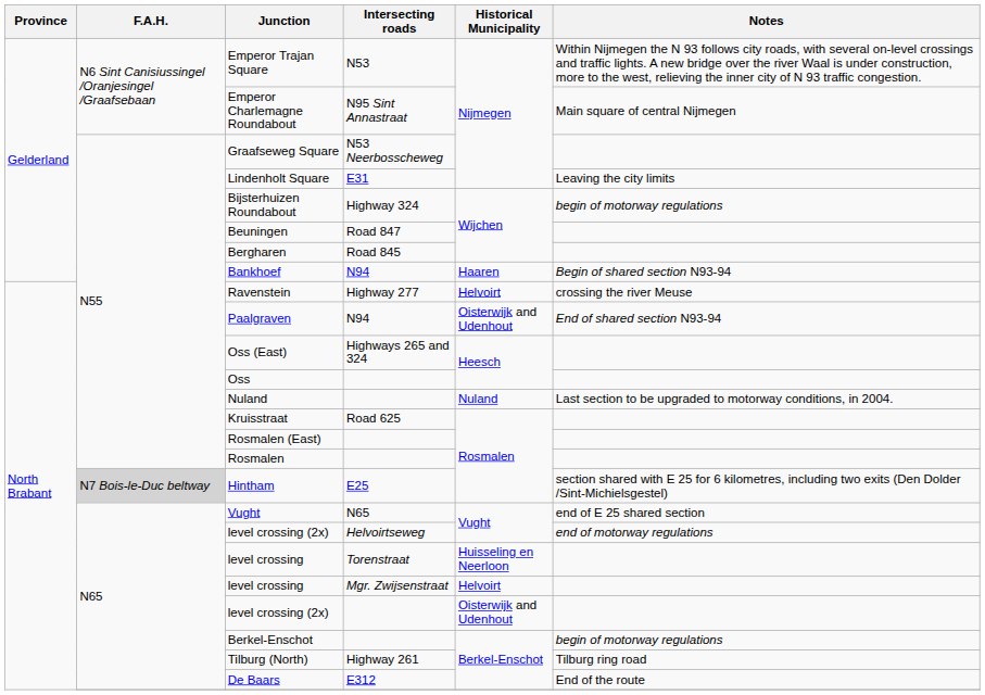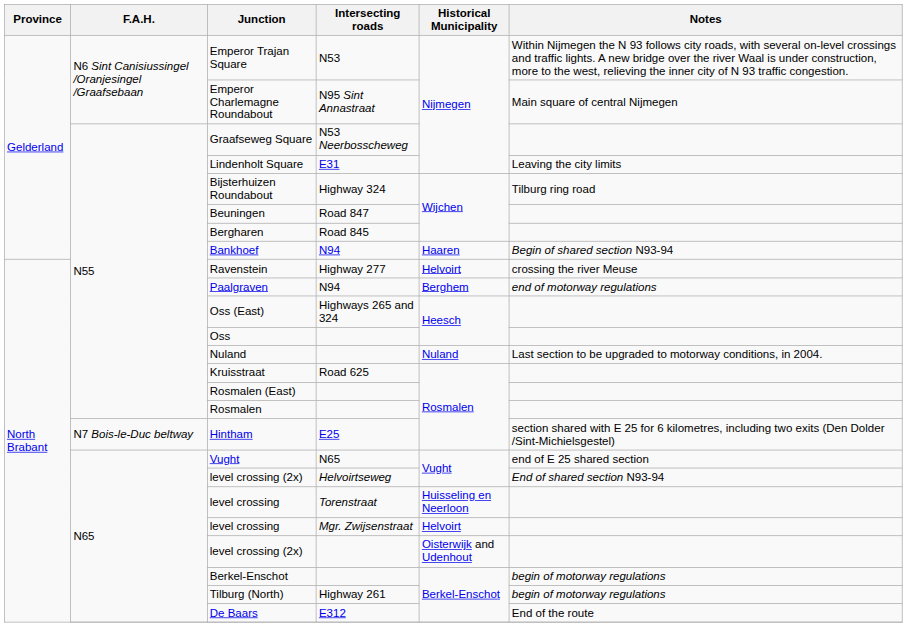 <table class=wikitable>
 <tr>
 <th>Province</th>
 <th>F.A.H.</th>
 <th>Junction</th>
 <th>Intersecting roads</th>
 <th>Historical Municipality</th>
 <th>Notes</th>
 </tr>
 <tr>
 <td rowspan=8><a href='#'>Gelderland</a></td>
 <td rowspan =2><span><span>N6</span></span> <em>Sint Canisiussingel /Oranjesingel /Graafsebaan</em></td>
 <td>Emperor Trajan Square</td>
 <td><span><span>N53</span></span></td>
 <td rowspan=4><a href='#'>Nijmegen</a></td>
 <td>Within Nijmegen the N 93 follows city roads, with several on-level crossings and traffic lights. A new bridge over the river Waal is under construction, more to the west, relieving the inner city of N 93 traffic congestion.</td>
 </tr>
 <tr>
 <td>Emperor Charlemagne Roundabout</td>
 <td><span><span>N95</span></span> <em>Sint Annastraat</em></td>
 <td>Main square of central Nijmegen</td>
 </tr>
 <tr>
 <td rowspan =14><span><span>N55</span></span></td>
 <td>Graafseweg Square</td>
 <td><span><span>N53</span></span> <em>Neerbosscheweg</em></td>
 <td></td>
 </tr>
 <tr>
 <td>Lindenholt Square</td>
 <td><a href='#'><span><span>E31</span></span></a></td>
 <td>Leaving the city limits</td>
 </tr>
 <tr>
 <td>Bijsterhuizen Roundabout</td>
 <td>Highway 324</td>
 <td rowspan=3><a href='#'>Wijchen</a></td>
-<td><em>begin of motorway regulations</em></td>
+<td>Tilburg ring road</td>
 </tr>
 <tr>
 <td> Beuningen</td>
 <td>Road 847</td>
 <td></td>
 </tr>
 <tr>
 <td> Bergharen</td>
 <td>Road 845</td>
 <td></td>
 </tr>
 <tr>
 <td> <a href='#'>Bankhoef</a></td>
 <td><a href='#'><span><span>N94</span></span></a></td>
 <td><a href='#'>Haaren</a></td>
 <td><em>Begin of shared section</em> <span><span>N93-94</span></span></td>
 </tr>
 <tr>
 <td rowspan=20><a href='#'>North Brabant</a></td>
 <td> Ravenstein</td>
 <td>Highway 277</td>
 <td><a href='#'>Helvoirt</a></td>
 <td>crossing the river Meuse</td>
 </tr>
 <tr>
 <td> <a href='#'>Paalgraven</a></td>
 <td><span><span>N94</span></span></td>
-<td><a href='#'>Oisterwijk</a> and <a href='#'>Udenhout</a></td>
-<td><em>End of shared section</em> <span><span>N93-94</span></span></td>
+<td><a href='#'>Berghem</a></td>
+<td><em>end of motorway regulations</em></td>
 </tr>
 <tr>
 <td> Oss (East)</td>
 <td>Highways 265 and 324</td>
 <td rowspan=2><a href='#'>Heesch</a></td>
 <td></td>
 </tr>
 <tr>
 <td> Oss</td>
 <td></td>
 <td></td>
 </tr>
 <tr>
 <td> Nuland</td>
 <td></td>
 <td><a href='#'>Nuland</a></td>
 <td>Last section to be upgraded to motorway conditions, in 2004.</td>
 </tr>
 <tr>
 <td> Kruisstraat</td>
 <td>Road 625</td>
 <td rowspan=4><a href='#'>Rosmalen</a></td>
 <td></td>
 </tr>
 <tr>
 <td> Rosmalen (East)</td>
 <td></td>
 <td></td>
 </tr>
 <tr>
 <td> Rosmalen</td>
 <td></td>
 <td></td>
 </tr>
 <tr>
-<td style="background: lightgrey;"><span><span>N7</span></span> <em>Bois-le-Duc beltway</em></td>
+<td><span><span>N7</span></span> <em>Bois-le-Duc beltway</em></td>
 <td> <a href='#'>Hintham</a></td>
 <td><a href='#'><span><span>E25</span></span></a></td>
 <td>section shared with E 25 for 6 kilometres, including two exits (Den Dolder /Sint-Michielsgestel)</td>
 </tr>
 <tr>
 <td rowspan=8><span><span>N65</span></span></td>
 <td> <a href='#'>Vught</a></td>
 <td><span><span>N65</span></span></td>
 <td rowspan=2><a href='#'>Vught</a></td>
 <td>end of E 25 shared section</td>
 </tr>
 <tr>
 <td>level crossing (2x)</td>
 <td><em>Helvoirtseweg</em></td>
-<td><em>end of motorway regulations</em></td>
+<td><em>End of shared section</em> <span><span>N93-94</span></span></td>
 </tr>
 <tr>
 <td>level crossing</td>
 <td><em>Torenstraat</em></td>
 <td><a href='#'>Huisseling en Neerloon</a></td>
 <td></td>
 </tr>
 <tr>
 <td>level crossing</td>
 <td><em>Mgr. Zwijsenstraat</em></td>
 <td><a href='#'>Helvoirt</a></td>
 <td></td>
 </tr>
 <tr>
 <td>level crossing (2x)</td>
 <td></td>
 <td><a href='#'>Oisterwijk</a> and <a href='#'>Udenhout</a></td>
 <td></td>
 </tr>
 <tr>
 <td> Berkel-Enschot</td>
 <td></td>
 <td rowspan=3><a href='#'>Berkel-Enschot</a></td>
 <td><em>begin of motorway regulations</em></td>
 </tr>
 <tr>
 <td> Tilburg (North)</td>
 <td>Highway 261</td>
-<td>Tilburg ring road</td>
+<td><em>begin of motorway regulations</em></td>
 </tr>
 <tr>
 <td> <a href='#'>De Baars</a></td>
 <td><a href='#'><span><span>E312</span></span></a></td>
 <td>End of the route</td>
 </tr>
 <tr>
 </tr>
 </table>
